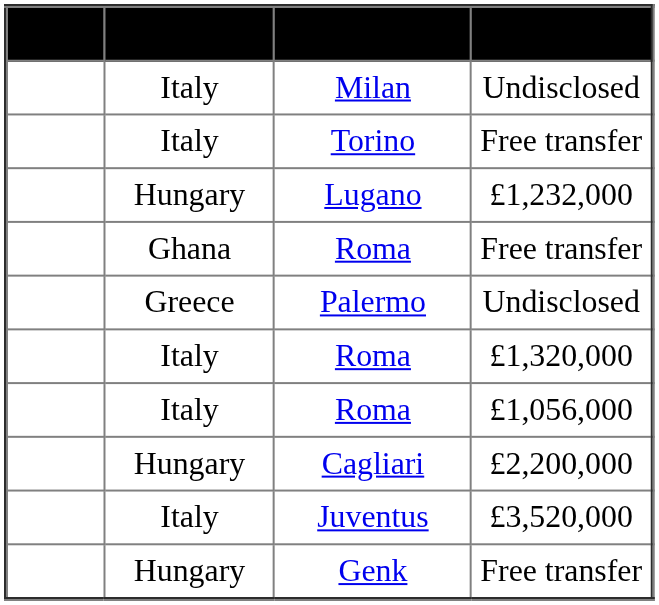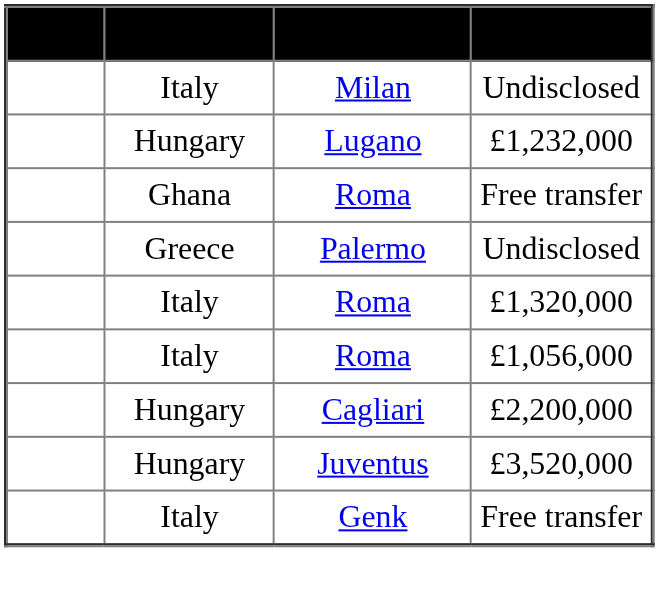 <table border="2" cellpadding="4" style="border-collapse:collapse; text-align:center;">
 <tr style="background:#000000;">
 <th><strong><span> Name</span></strong></th>
 <th><strong><span> Nationality</span></strong></th>
 <th><strong><span> Moving from</span></strong></th>
 <th><strong><span> Fee</span></strong></th>
 </tr>
 <tr>
 <td></td>
 <td>Italy</td>
 <td><a href='#'>Milan</a></td>
 <td>Undisclosed</td>
-</tr>
-<tr>
-<td></td>
-<td>Italy</td>
-<td><a href='#'>Torino</a></td>
-<td>Free transfer</td>
 </tr>
 <tr>
 <td></td>
 <td>Hungary</td>
 <td> <a href='#'>Lugano</a></td>
 <td>£1,232,000</td>
 </tr>
 <tr>
 <td></td>
 <td>Ghana</td>
 <td><a href='#'>Roma</a></td>
 <td>Free transfer</td>
 </tr>
 <tr>
 <td></td>
 <td>Greece</td>
 <td><a href='#'>Palermo</a></td>
 <td>Undisclosed</td>
 </tr>
 <tr>
 <td></td>
 <td>Italy</td>
 <td><a href='#'>Roma</a></td>
 <td>£1,320,000</td>
 </tr>
 <tr>
 <td></td>
 <td>Italy</td>
 <td><a href='#'>Roma</a></td>
 <td>£1,056,000</td>
 </tr>
 <tr>
 <td></td>
 <td>Hungary</td>
 <td><a href='#'>Cagliari</a></td>
 <td>£2,200,000</td>
 </tr>
 <tr>
 <td></td>
-<td>Italy</td>
+<td>Hungary</td>
 <td><a href='#'>Juventus</a></td>
 <td>£3,520,000</td>
 </tr>
 <tr>
 <td></td>
-<td>Hungary</td>
+<td>Italy</td>
 <td> <a href='#'>Genk</a></td>
 <td>Free transfer</td>
 </tr>
 <tr>
 </tr>
 </table>
